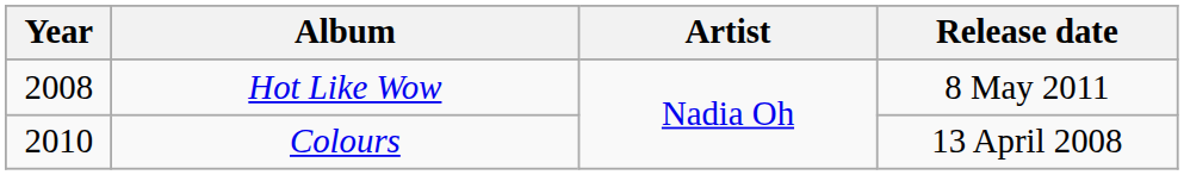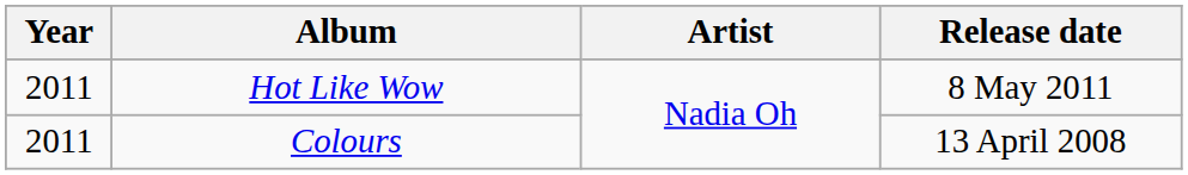 <table class="wikitable" style="text-align:center;">
 <tr>
 <th rowspan="1" width="42">Year</th>
 <th rowspan="1" width="210">Album</th>
 <th rowspan="1" width="132">Artist</th>
 <th rowspan="1" width="132">Release date</th>
 </tr>
 <tr>
-<td>2008</td>
+<td>2011</td>
 <td><em><a href='#'>Hot Like Wow</a></em></td>
 <td rowspan="2"><a href='#'>Nadia Oh</a></td>
 <td>8 May 2011</td>
 </tr>
 <tr>
-<td>2010</td>
+<td>2011</td>
 <td><em><a href='#'>Colours</a></em></td>
 <td>13 April 2008</td>
 </tr>
 </table>
